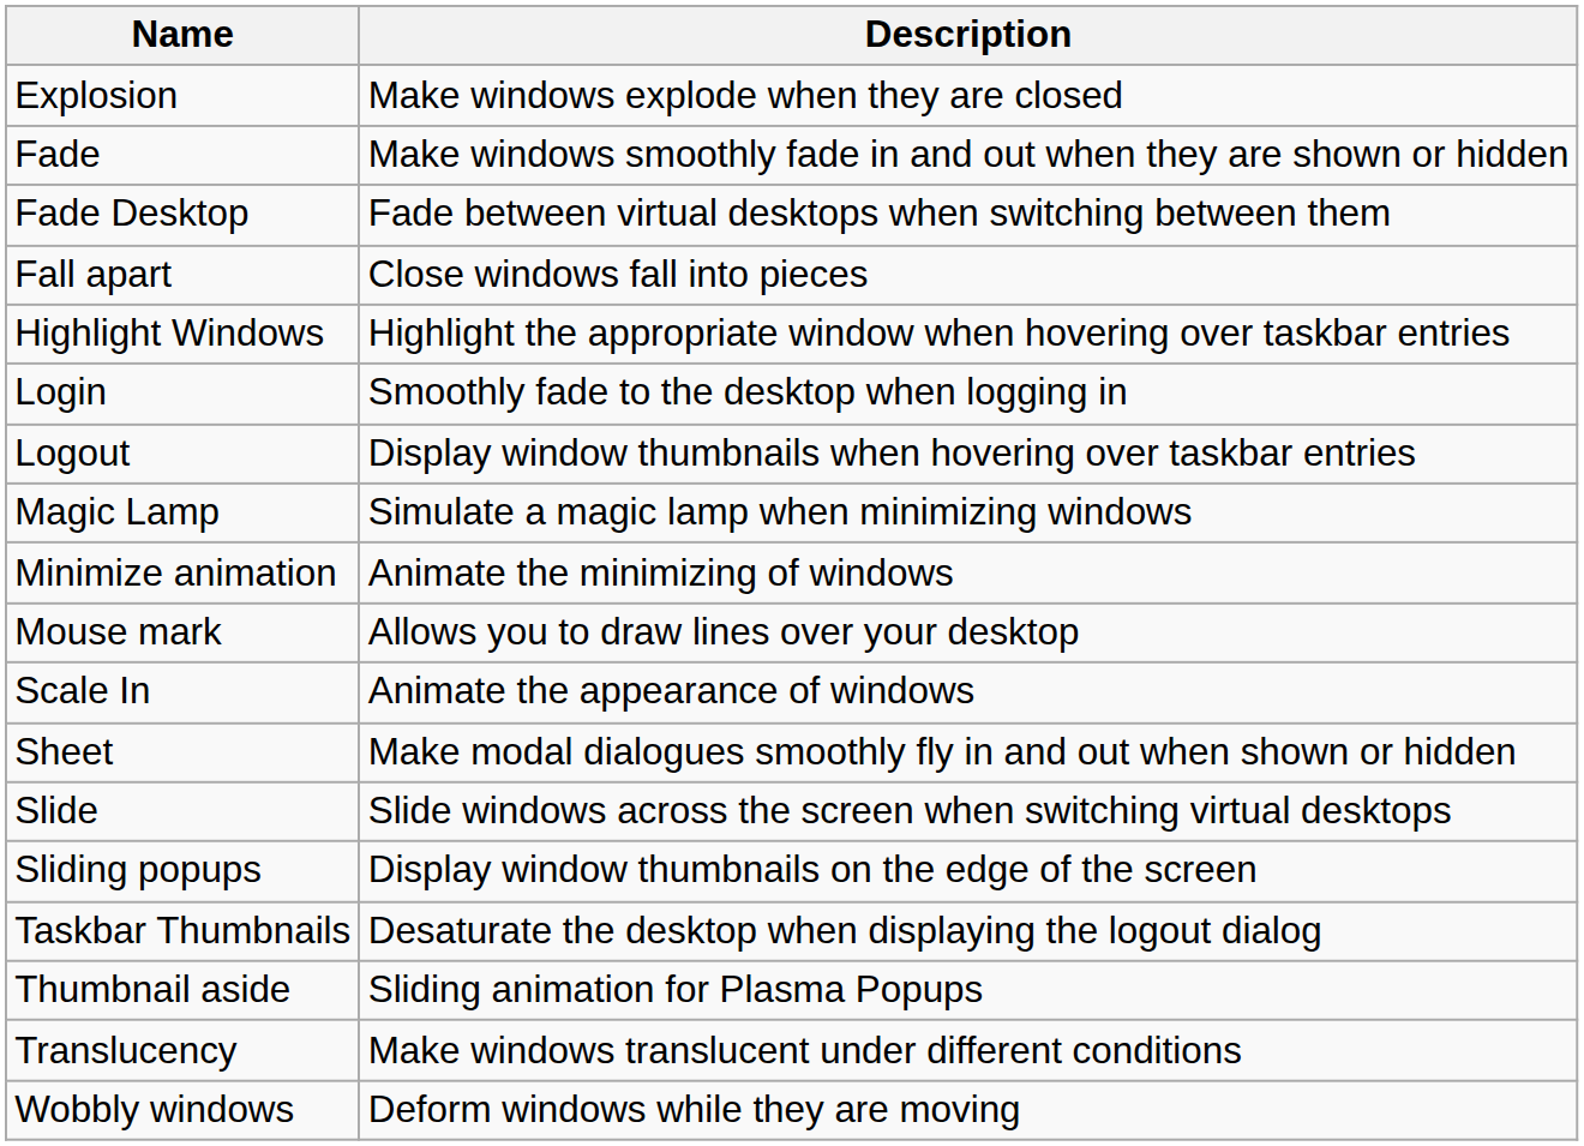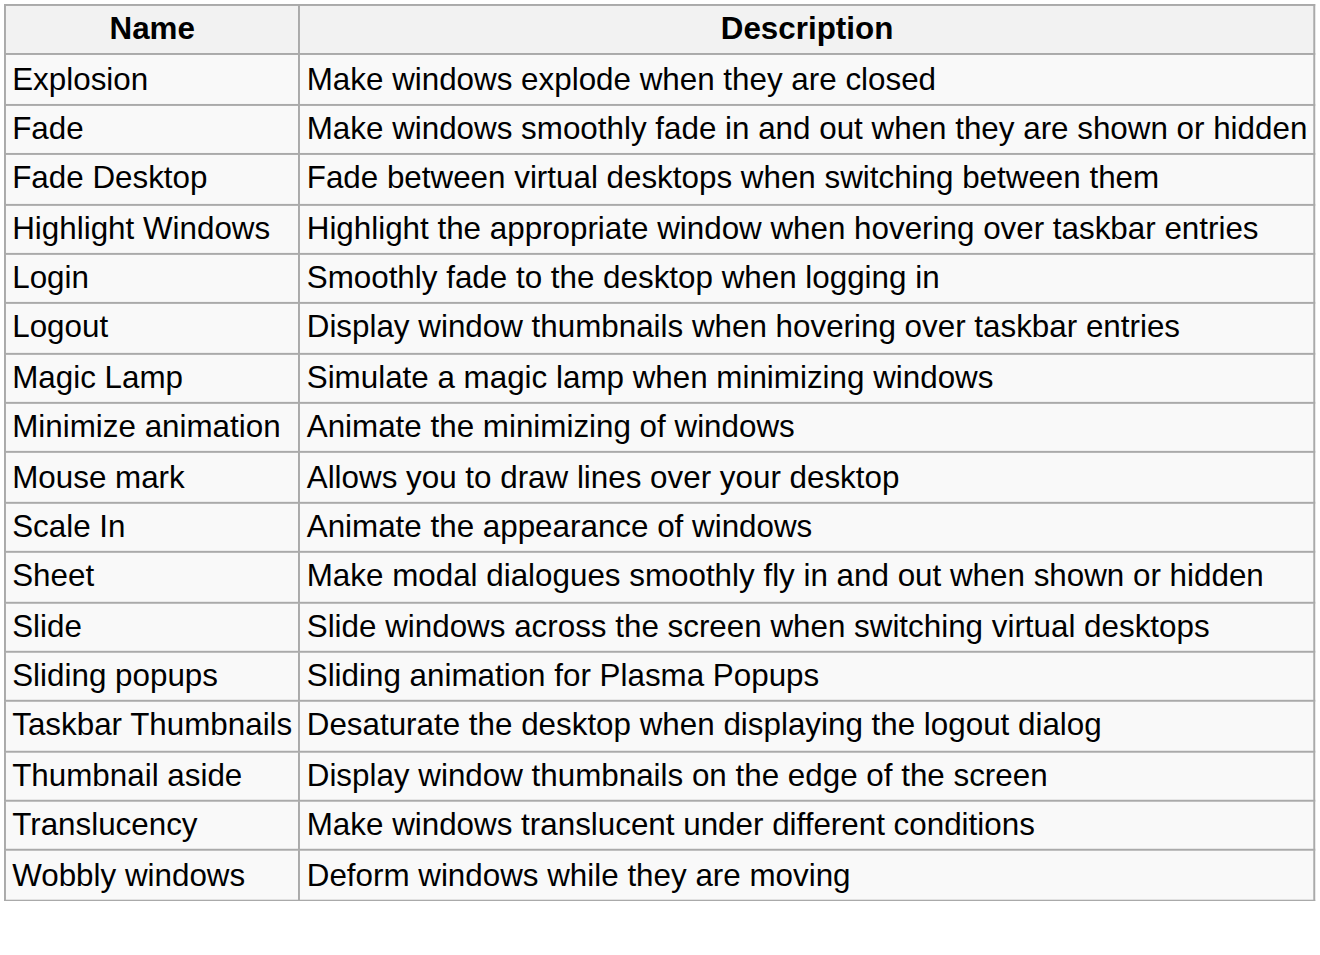 <table class="wikitable">
 <tr>
 <th>Name</th>
 <th>Description</th>
 </tr>
 <tr>
 <td>Explosion</td>
 <td>Make windows explode when they are closed</td>
 </tr>
 <tr>
 <td>Fade</td>
 <td>Make windows smoothly fade in and out when they are shown or hidden</td>
 </tr>
 <tr>
 <td>Fade Desktop</td>
 <td>Fade between virtual desktops when switching between them</td>
-</tr>
-<tr>
-<td>Fall apart</td>
-<td>Close windows fall into pieces</td>
 </tr>
 <tr>
 <td>Highlight Windows</td>
 <td>Highlight the appropriate window when hovering over taskbar entries</td>
 </tr>
 <tr>
 <td>Login</td>
 <td>Smoothly fade to the desktop when logging in</td>
 </tr>
 <tr>
 <td>Logout</td>
 <td>Display window thumbnails when hovering over taskbar entries</td>
 </tr>
 <tr>
 <td>Magic Lamp</td>
 <td>Simulate a magic lamp when minimizing windows</td>
 </tr>
 <tr>
 <td>Minimize animation</td>
 <td>Animate the minimizing of windows</td>
 </tr>
 <tr>
 <td>Mouse mark</td>
 <td>Allows you to draw lines over your desktop</td>
 </tr>
 <tr>
 <td>Scale In</td>
 <td>Animate the appearance of windows</td>
 </tr>
 <tr>
 <td>Sheet</td>
 <td>Make modal dialogues smoothly fly in and out when shown or hidden</td>
 </tr>
 <tr>
 <td>Slide</td>
 <td>Slide windows across the screen when switching virtual desktops</td>
 </tr>
 <tr>
 <td>Sliding popups</td>
-<td>Display window thumbnails on the edge of the screen</td>
+<td>Sliding animation for Plasma Popups</td>
 </tr>
 <tr>
 <td>Taskbar Thumbnails</td>
 <td>Desaturate the desktop when displaying the logout dialog</td>
 </tr>
 <tr>
 <td>Thumbnail aside</td>
-<td>Sliding animation for Plasma Popups</td>
+<td>Display window thumbnails on the edge of the screen</td>
 </tr>
 <tr>
 <td>Translucency</td>
 <td>Make windows translucent under different conditions</td>
 </tr>
 <tr>
 <td>Wobbly windows</td>
 <td>Deform windows while they are moving</td>
 </tr>
 </table>
